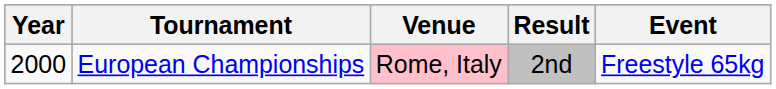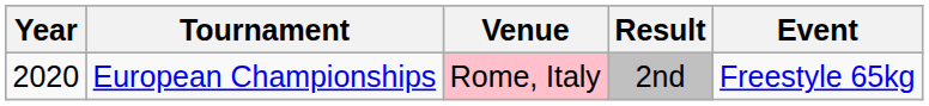 <table class="wikitable" style="font-size:95%;">
 <tr>
 <th>Year</th>
 <th>Tournament</th>
 <th>Venue</th>
 <th>Result</th>
 <th>Event</th>
 </tr>
 <tr>
-<td>2000</td>
+<td>2020</td>
 <td><a href='#'>European Championships</a></td>
 <td style="background: pink;">Rome, Italy</td>
 <td align="center" bgcolor="silver">2nd</td>
 <td><a href='#'>Freestyle 65kg</a></td>
 </tr>
 </table>
